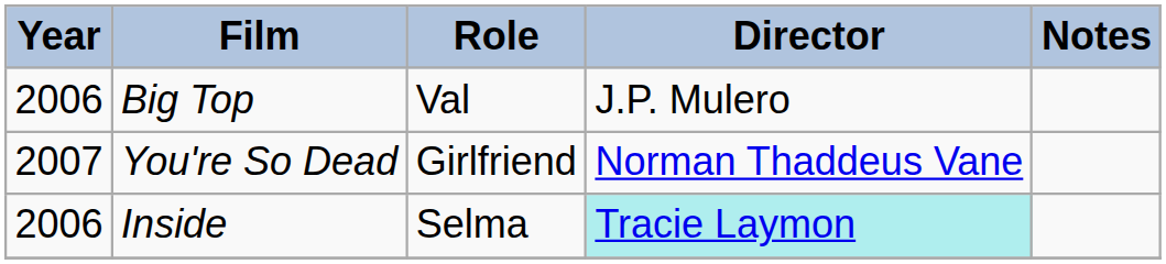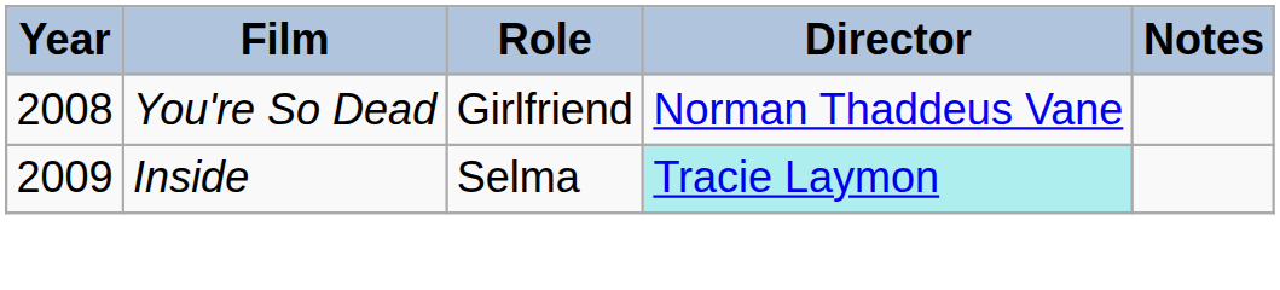 <table class="wikitable">
 <tr>
 <th style="background:#B0C4DE;">Year</th>
 <th style="background:#B0C4DE;">Film</th>
 <th style="background:#B0C4DE;">Role</th>
 <th style="background:#B0C4DE;">Director</th>
 <th style="background:#B0C4DE;">Notes</th>
 </tr>
 <tr>
-<td>2006</td>
-<td><em>Big Top</em></td>
-<td>Val</td>
-<td>J.P. Mulero</td>
-<td></td>
-</tr>
-<tr>
-<td>2007</td>
+<td>2008</td>
 <td><em>You're So Dead</em></td>
 <td>Girlfriend</td>
 <td><a href='#'>Norman Thaddeus Vane</a></td>
 <td></td>
 </tr>
 <tr>
-<td>2006</td>
+<td>2009</td>
 <td><em>Inside</em></td>
 <td>Selma</td>
 <td style="background: paleturquoise;"><a href='#'>Tracie Laymon</a></td>
 <td></td>
 </tr>
 <tr>
 </tr>
 </table>
